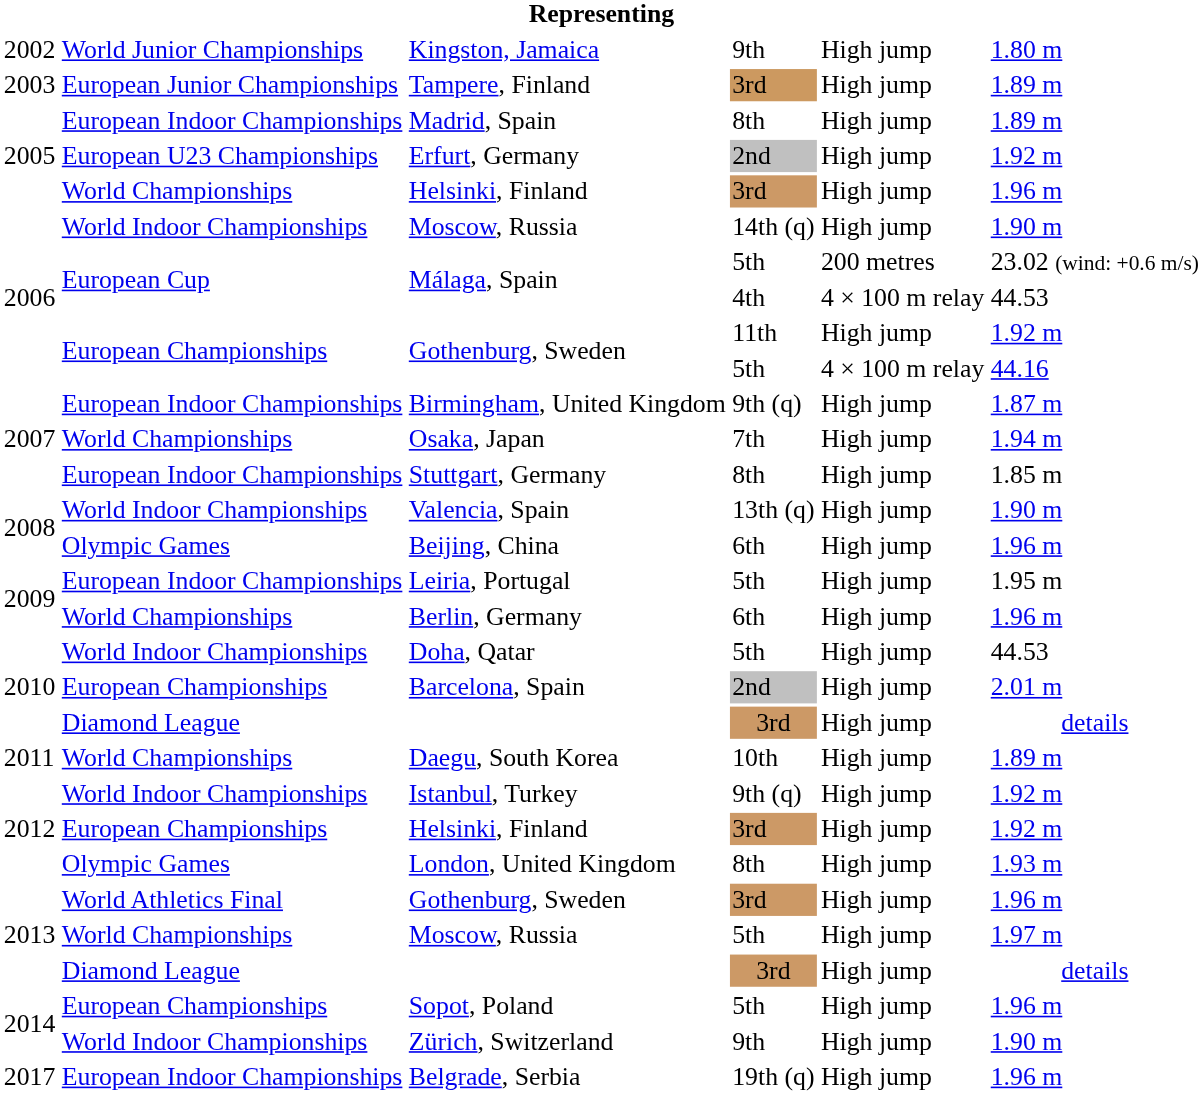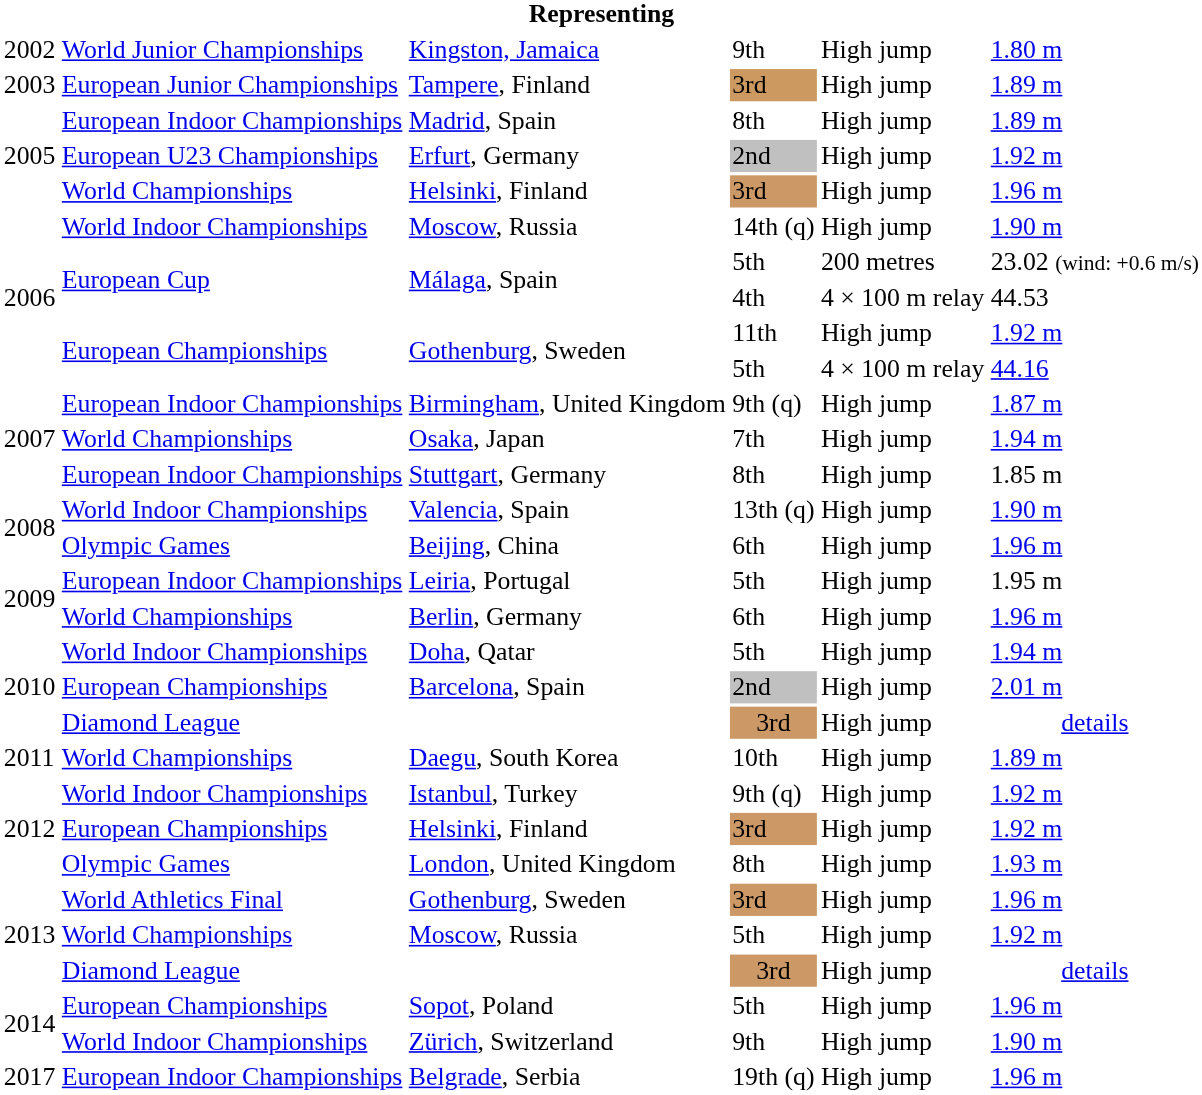 <table>
 <tr>
 <th colspan="6">Representing </th>
 </tr>
 <tr>
 <td>2002</td>
 <td><a href='#'>World Junior Championships</a></td>
 <td><a href='#'>Kingston, Jamaica</a></td>
 <td>9th</td>
 <td>High jump</td>
 <td><a href='#'>1.80 m</a></td>
 </tr>
 <tr>
 <td>2003</td>
 <td><a href='#'>European Junior Championships</a></td>
 <td><a href='#'>Tampere</a>, Finland</td>
 <td bgcolor=cc996>3rd</td>
 <td>High jump</td>
 <td><a href='#'>1.89 m</a></td>
 </tr>
 <tr>
 <td rowspan=3>2005</td>
 <td><a href='#'>European Indoor Championships</a></td>
 <td><a href='#'>Madrid</a>, Spain</td>
 <td>8th</td>
 <td>High jump</td>
 <td><a href='#'>1.89 m</a></td>
 </tr>
 <tr>
 <td><a href='#'>European U23 Championships</a></td>
 <td><a href='#'>Erfurt</a>, Germany</td>
 <td bgcolor=silver>2nd</td>
 <td>High jump</td>
 <td><a href='#'>1.92 m</a></td>
 </tr>
 <tr>
 <td><a href='#'>World Championships</a></td>
 <td><a href='#'>Helsinki</a>, Finland</td>
 <td bgcolor=cc9966>3rd</td>
 <td>High jump</td>
 <td><a href='#'>1.96 m</a></td>
 </tr>
 <tr>
 <td rowspan=5>2006</td>
 <td><a href='#'>World Indoor Championships</a></td>
 <td><a href='#'>Moscow</a>, Russia</td>
 <td>14th (q)</td>
 <td>High jump</td>
 <td><a href='#'>1.90 m</a></td>
 </tr>
 <tr>
 <td rowspan=2><a href='#'>European Cup</a></td>
 <td rowspan=2><a href='#'>Málaga</a>, Spain</td>
 <td>5th</td>
 <td>200 metres</td>
 <td>23.02 <small>(wind: +0.6 m/s)</small></td>
 </tr>
 <tr>
 <td>4th</td>
 <td>4 × 100 m relay</td>
 <td>44.53</td>
 </tr>
 <tr>
 <td rowspan=2><a href='#'>European Championships</a></td>
 <td rowspan=2><a href='#'>Gothenburg</a>, Sweden</td>
 <td>11th</td>
 <td>High jump</td>
 <td><a href='#'>1.92 m</a></td>
 </tr>
 <tr>
 <td>5th</td>
 <td>4 × 100 m relay</td>
 <td><a href='#'>44.16</a></td>
 </tr>
 <tr>
 <td rowspan=3>2007</td>
 <td><a href='#'>European Indoor Championships</a></td>
 <td><a href='#'>Birmingham</a>, United Kingdom</td>
 <td>9th (q)</td>
 <td>High jump</td>
 <td><a href='#'>1.87 m</a></td>
 </tr>
 <tr>
 <td><a href='#'>World Championships</a></td>
 <td><a href='#'>Osaka</a>, Japan</td>
 <td>7th</td>
 <td>High jump</td>
 <td><a href='#'>1.94 m</a></td>
 </tr>
 <tr>
 <td><a href='#'>European Indoor Championships</a></td>
 <td><a href='#'>Stuttgart</a>, Germany</td>
 <td>8th</td>
 <td>High jump</td>
 <td>1.85 m</td>
 </tr>
 <tr>
 <td rowspan=2>2008</td>
 <td><a href='#'>World Indoor Championships</a></td>
 <td><a href='#'>Valencia</a>, Spain</td>
 <td>13th (q)</td>
 <td>High jump</td>
 <td><a href='#'>1.90 m</a></td>
 </tr>
 <tr>
 <td><a href='#'>Olympic Games</a></td>
 <td><a href='#'>Beijing</a>, China</td>
 <td>6th</td>
 <td>High jump</td>
 <td><a href='#'>1.96 m</a></td>
 </tr>
 <tr>
 <td rowspan=2>2009</td>
 <td><a href='#'>European Indoor Championships</a></td>
 <td><a href='#'>Leiria</a>, Portugal</td>
 <td>5th</td>
 <td>High jump</td>
 <td>1.95 m</td>
 </tr>
 <tr>
 <td><a href='#'>World Championships</a></td>
 <td><a href='#'>Berlin</a>, Germany</td>
 <td>6th</td>
 <td>High jump</td>
 <td><a href='#'>1.96 m</a></td>
 </tr>
 <tr>
 <td rowspan=3>2010</td>
 <td><a href='#'>World Indoor Championships</a></td>
 <td><a href='#'>Doha</a>, Qatar</td>
 <td>5th</td>
 <td>High jump</td>
-<td>44.53</td>
+<td><a href='#'>1.94 m</a></td>
 </tr>
 <tr>
 <td><a href='#'>European Championships</a></td>
 <td><a href='#'>Barcelona</a>, Spain</td>
 <td bgcolor=silver>2nd</td>
 <td>High jump</td>
 <td><a href='#'>2.01 m</a></td>
 </tr>
 <tr>
 <td colspan=2><a href='#'>Diamond League</a></td>
 <td align="center" bgcolor=cc9966>3rd</td>
 <td>High jump</td>
 <td align="center"><a href='#'>details</a></td>
 </tr>
 <tr>
 <td>2011</td>
 <td><a href='#'>World Championships</a></td>
 <td><a href='#'>Daegu</a>, South Korea</td>
 <td>10th</td>
 <td>High jump</td>
 <td><a href='#'>1.89 m</a></td>
 </tr>
 <tr>
 <td rowspan=3>2012</td>
 <td><a href='#'>World Indoor Championships</a></td>
 <td><a href='#'>Istanbul</a>, Turkey</td>
 <td>9th (q)</td>
 <td>High jump</td>
 <td><a href='#'>1.92 m</a></td>
 </tr>
 <tr>
 <td><a href='#'>European Championships</a></td>
 <td><a href='#'>Helsinki</a>, Finland</td>
 <td bgcolor=cc9966>3rd</td>
 <td>High jump</td>
 <td><a href='#'>1.92 m</a></td>
 </tr>
 <tr>
 <td><a href='#'>Olympic Games</a></td>
 <td><a href='#'>London</a>, United Kingdom</td>
 <td>8th</td>
 <td>High jump</td>
 <td><a href='#'>1.93 m</a></td>
 </tr>
 <tr>
 <td rowspan=3>2013</td>
 <td><a href='#'>World Athletics Final</a></td>
 <td><a href='#'>Gothenburg</a>, Sweden</td>
 <td bgcolor=cc9966>3rd</td>
 <td>High jump</td>
 <td><a href='#'>1.96 m</a></td>
 </tr>
 <tr>
 <td><a href='#'>World Championships</a></td>
 <td><a href='#'>Moscow</a>, Russia</td>
 <td>5th</td>
 <td>High jump</td>
-<td><a href='#'>1.97 m</a></td>
+<td><a href='#'>1.92 m</a></td>
 </tr>
 <tr>
 <td colspan=2><a href='#'>Diamond League</a></td>
 <td align="center" bgcolor=cc9966>3rd</td>
 <td>High jump</td>
 <td align="center"><a href='#'>details</a></td>
 </tr>
 <tr>
 <td rowspan=2>2014</td>
 <td><a href='#'>European Championships</a></td>
 <td><a href='#'>Sopot</a>, Poland</td>
 <td>5th</td>
 <td>High jump</td>
 <td><a href='#'>1.96 m</a></td>
 </tr>
 <tr>
 <td><a href='#'>World Indoor Championships</a></td>
 <td><a href='#'>Zürich</a>, Switzerland</td>
 <td>9th</td>
 <td>High jump</td>
 <td><a href='#'>1.90 m</a></td>
 </tr>
 <tr>
 <td>2017</td>
 <td><a href='#'>European Indoor Championships</a></td>
 <td><a href='#'>Belgrade</a>, Serbia</td>
 <td>19th (q)</td>
 <td>High jump</td>
 <td><a href='#'>1.96 m</a></td>
 </tr>
 </table>
